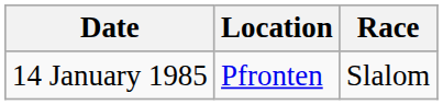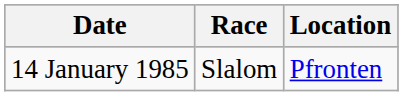 <table class="wikitable">
 <tr>
 <th>Date</th>
+<th>Race</th>
 <th>Location</th>
-<th>Race</th>
 </tr>
 <tr>
 <td>14 January 1985</td>
+<td>Slalom</td>
 <td> <a href='#'>Pfronten</a></td>
-<td>Slalom</td>
 </tr>
 </table>
